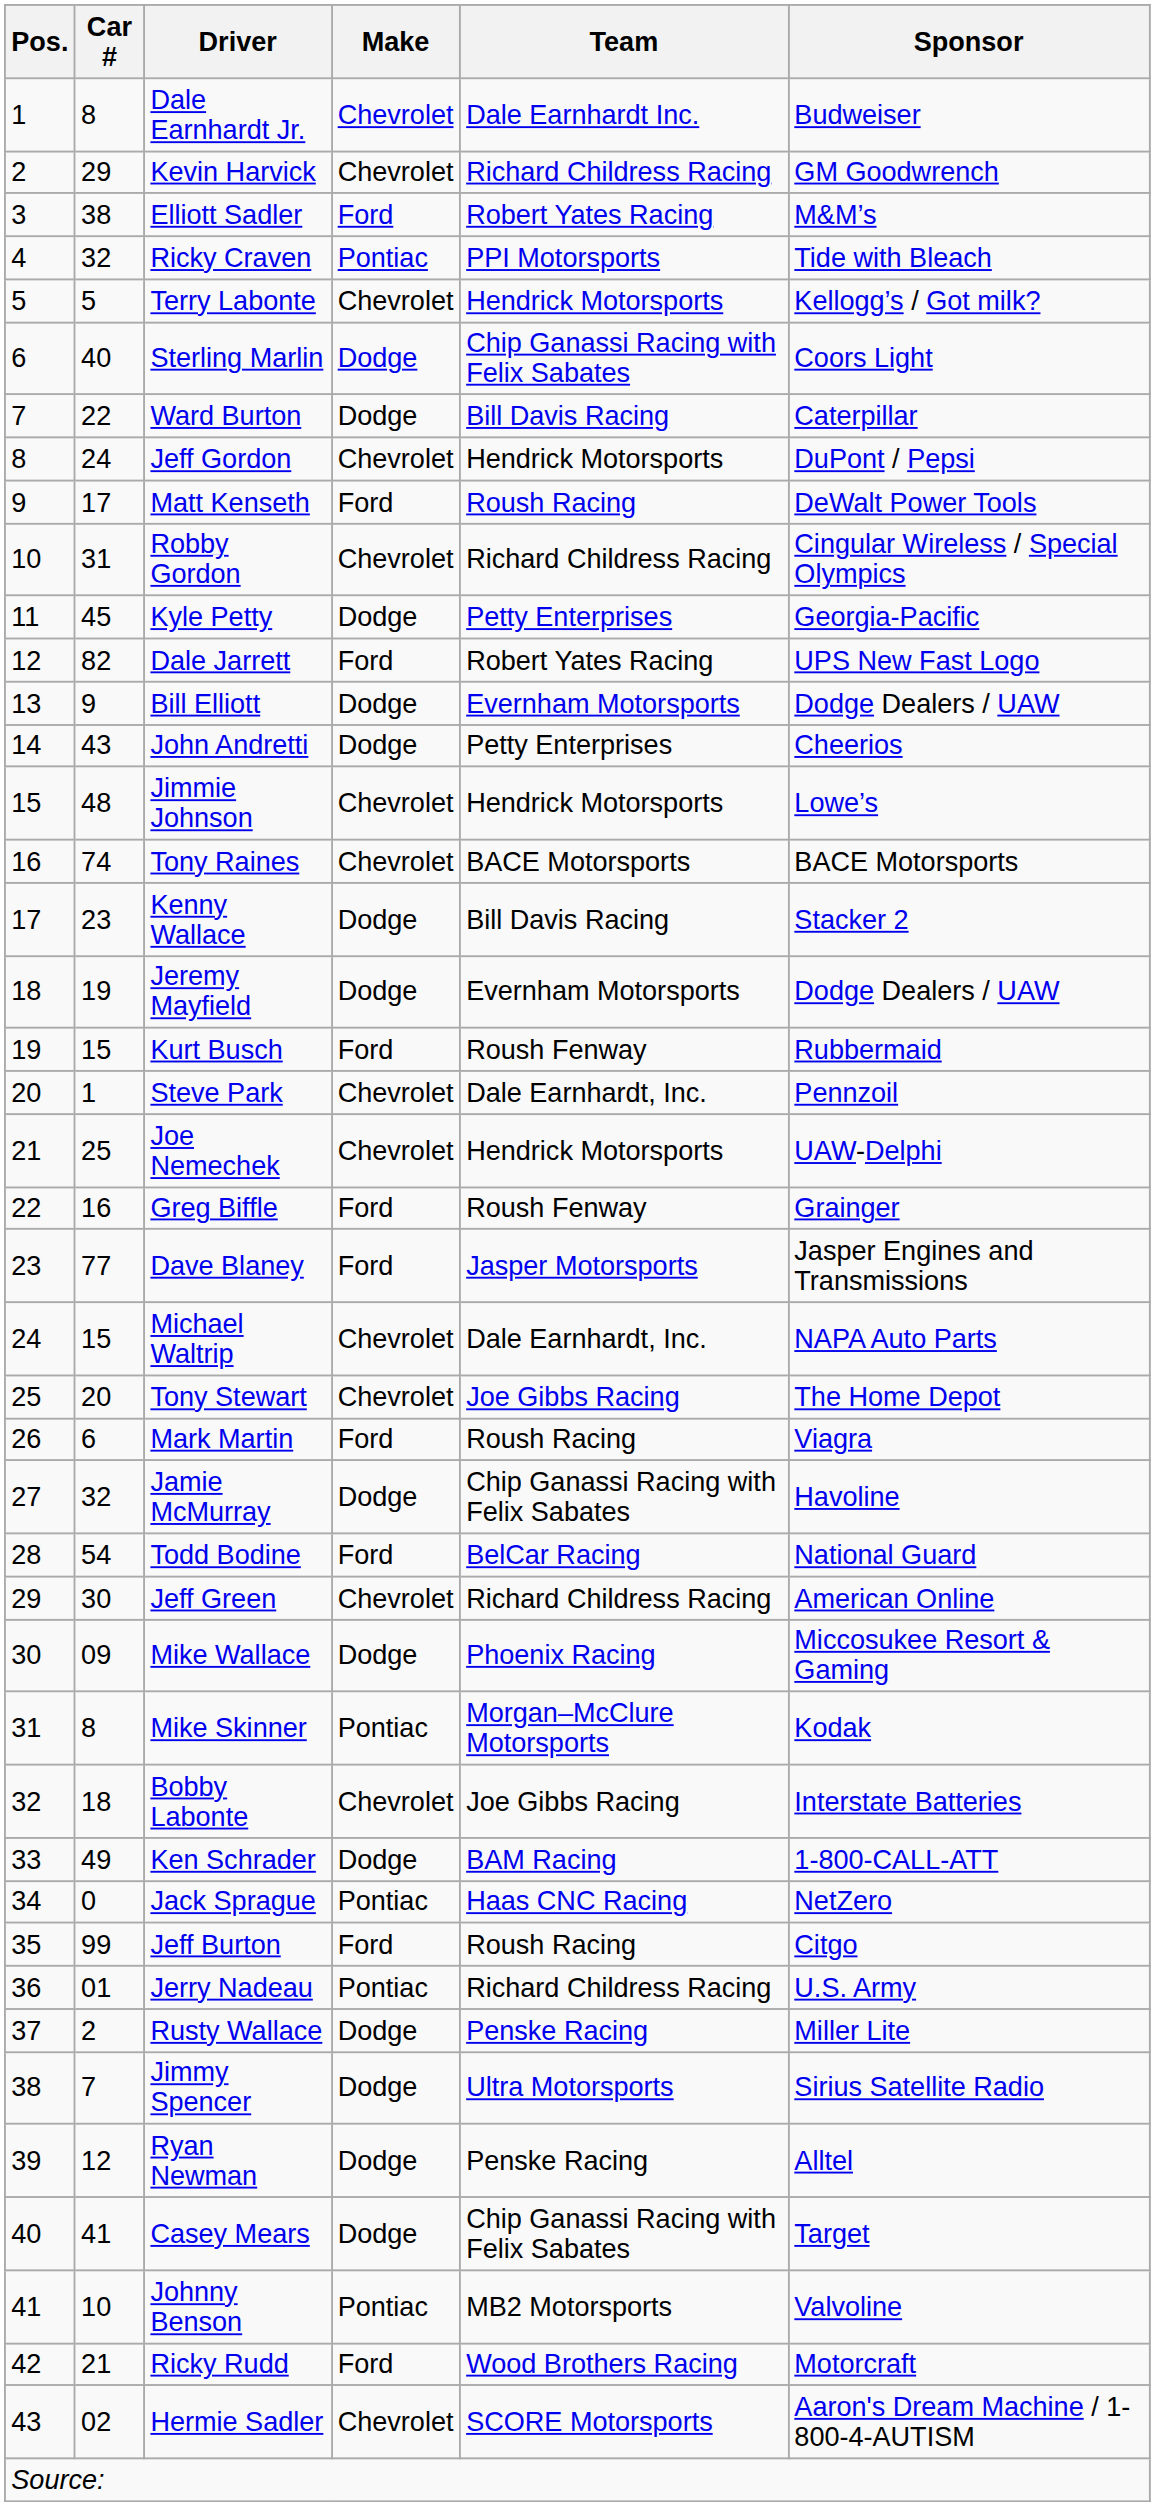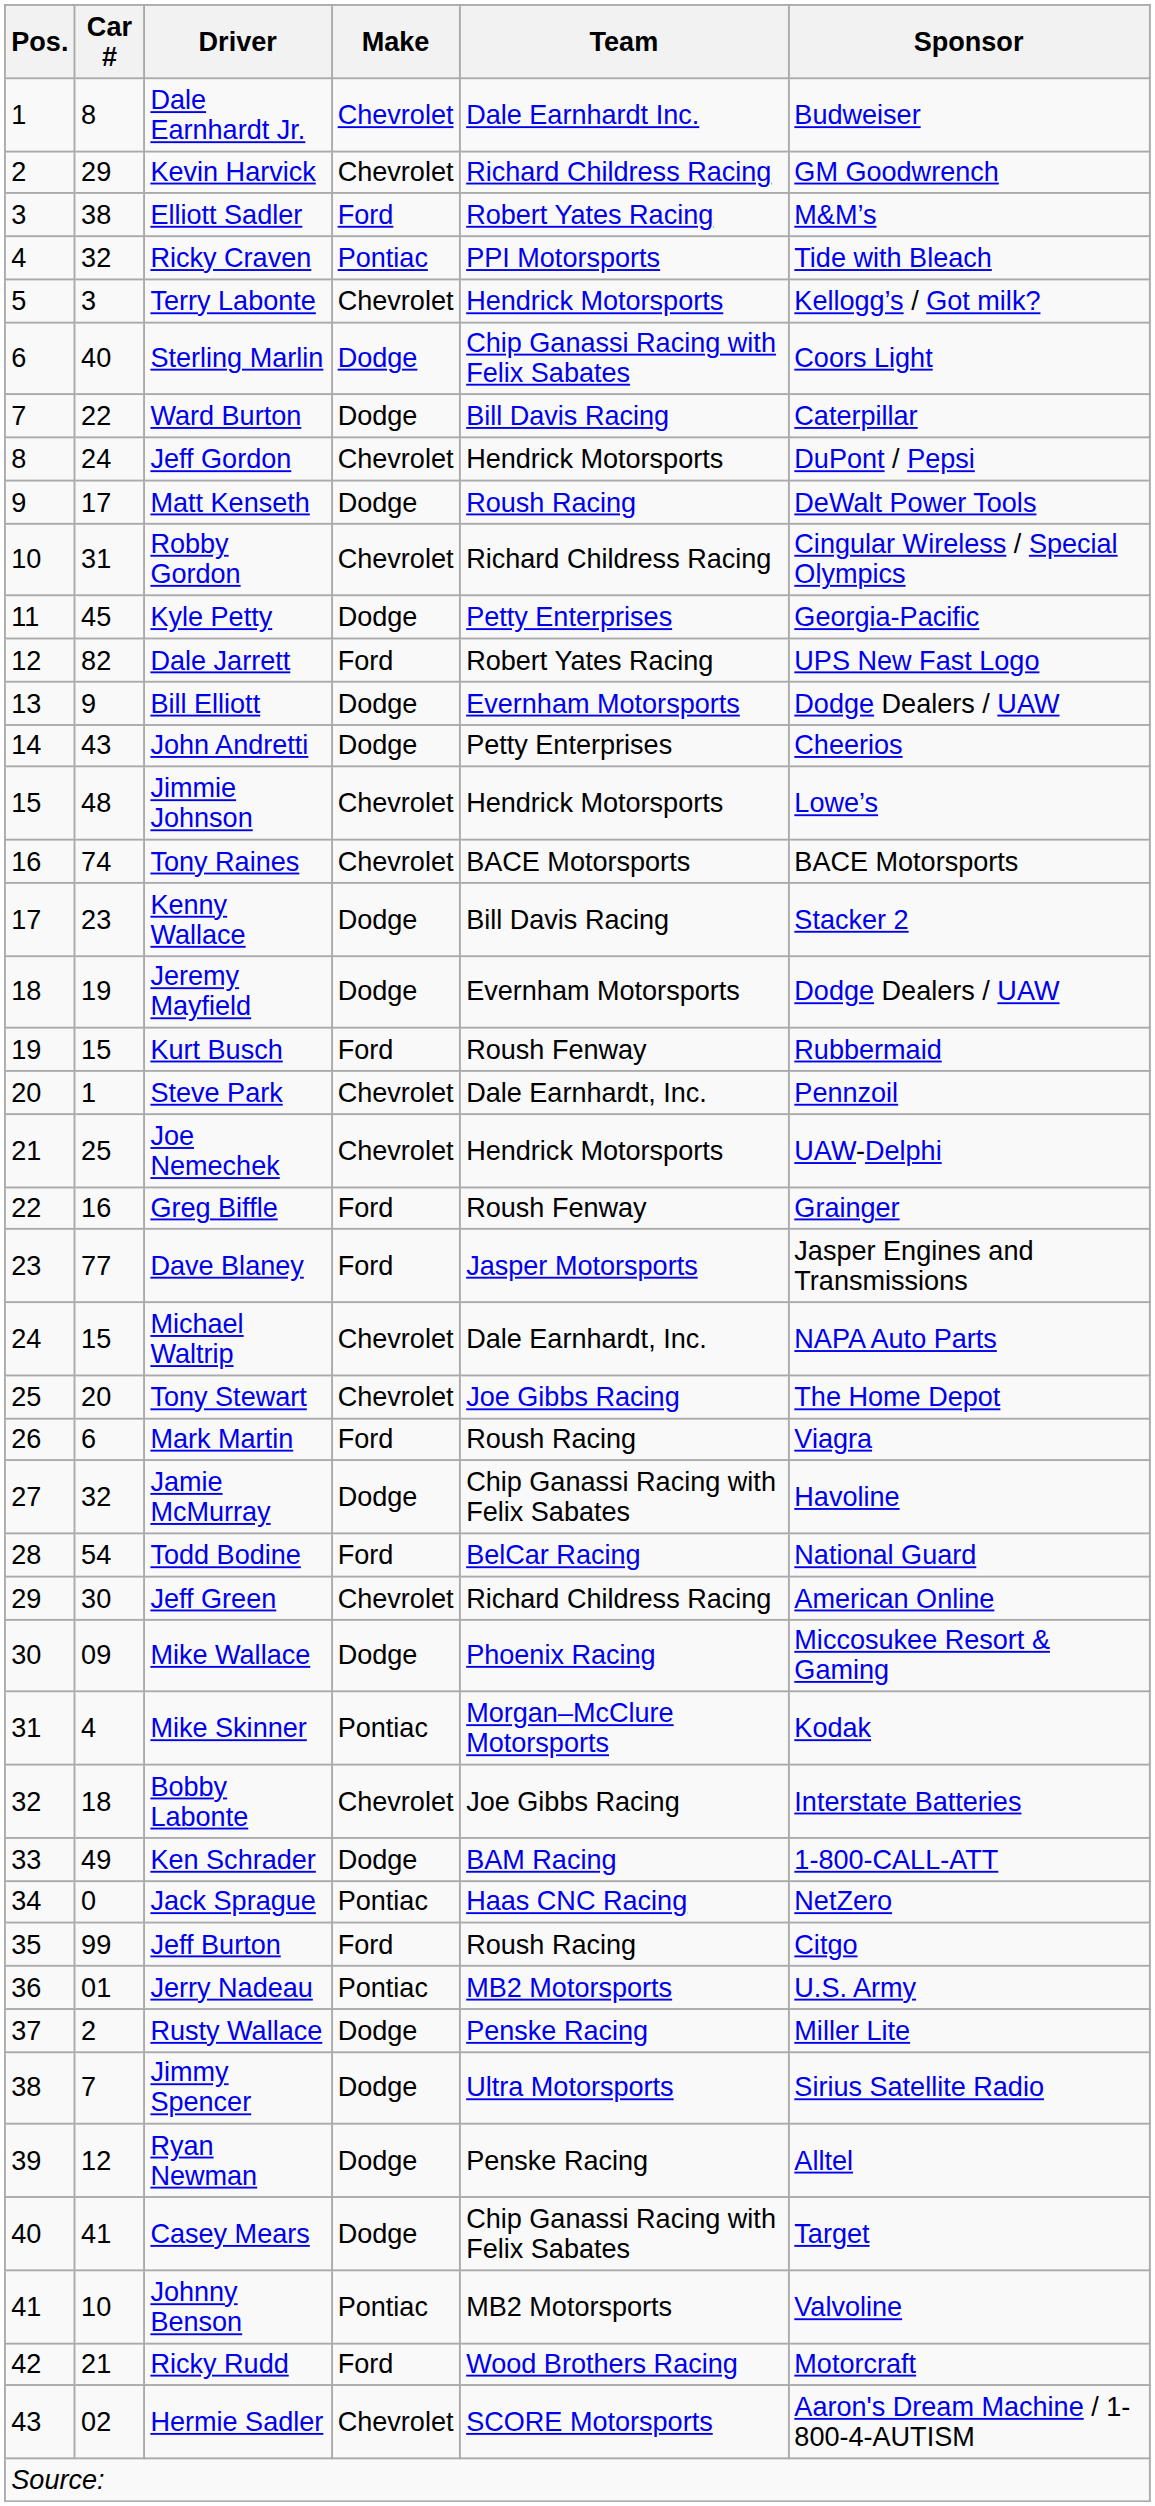 <table class="wikitable" style="font-size: 90%;">
 <tr>
 <th>Pos.</th>
 <th>Car #</th>
 <th>Driver</th>
 <th>Make</th>
 <th>Team</th>
 <th>Sponsor</th>
 </tr>
 <tr>
 <td>1</td>
 <td>8</td>
 <td><a href='#'>Dale Earnhardt Jr.</a></td>
 <td><a href='#'>Chevrolet</a></td>
 <td><a href='#'>Dale Earnhardt Inc.</a></td>
 <td><a href='#'>Budweiser</a></td>
 </tr>
 <tr>
 <td>2</td>
 <td>29</td>
 <td><a href='#'>Kevin Harvick</a></td>
 <td>Chevrolet</td>
 <td><a href='#'>Richard Childress Racing</a></td>
 <td><a href='#'>GM Goodwrench</a></td>
 </tr>
 <tr>
 <td>3</td>
 <td>38</td>
 <td><a href='#'>Elliott Sadler</a></td>
 <td><a href='#'>Ford</a></td>
 <td><a href='#'>Robert Yates Racing</a></td>
 <td><a href='#'>M&M’s</a></td>
 </tr>
 <tr>
 <td>4</td>
 <td>32</td>
 <td><a href='#'>Ricky Craven</a></td>
 <td><a href='#'>Pontiac</a></td>
 <td><a href='#'>PPI Motorsports</a></td>
 <td><a href='#'>Tide with Bleach</a></td>
 </tr>
 <tr>
 <td>5</td>
-<td>5</td>
+<td>3</td>
 <td><a href='#'>Terry Labonte</a></td>
 <td>Chevrolet</td>
 <td><a href='#'>Hendrick Motorsports</a></td>
 <td><a href='#'>Kellogg’s</a> / <a href='#'>Got milk?</a></td>
 </tr>
 <tr>
 <td>6</td>
 <td>40</td>
 <td><a href='#'>Sterling Marlin</a></td>
 <td><a href='#'>Dodge</a></td>
 <td><a href='#'>Chip Ganassi Racing with Felix Sabates</a></td>
 <td><a href='#'>Coors Light</a></td>
 </tr>
 <tr>
 <td>7</td>
 <td>22</td>
 <td><a href='#'>Ward Burton</a></td>
 <td>Dodge</td>
 <td><a href='#'>Bill Davis Racing</a></td>
 <td><a href='#'>Caterpillar</a></td>
 </tr>
 <tr>
 <td>8</td>
 <td>24</td>
 <td><a href='#'>Jeff Gordon</a></td>
 <td>Chevrolet</td>
 <td>Hendrick Motorsports</td>
 <td><a href='#'>DuPont</a> / <a href='#'>Pepsi</a></td>
 </tr>
 <tr>
 <td>9</td>
 <td>17</td>
 <td><a href='#'>Matt Kenseth</a></td>
-<td>Ford</td>
+<td>Dodge</td>
 <td><a href='#'>Roush Racing</a></td>
 <td><a href='#'>DeWalt Power Tools</a></td>
 </tr>
 <tr>
 <td>10</td>
 <td>31</td>
 <td><a href='#'>Robby Gordon</a></td>
 <td>Chevrolet</td>
 <td>Richard Childress Racing</td>
 <td><a href='#'>Cingular Wireless</a> / <a href='#'>Special Olympics</a></td>
 </tr>
 <tr>
 <td>11</td>
 <td>45</td>
 <td><a href='#'>Kyle Petty</a></td>
 <td>Dodge</td>
 <td><a href='#'>Petty Enterprises</a></td>
 <td><a href='#'>Georgia-Pacific</a></td>
 </tr>
 <tr>
 <td>12</td>
 <td>82</td>
 <td><a href='#'>Dale Jarrett</a></td>
 <td>Ford</td>
 <td>Robert Yates Racing</td>
 <td><a href='#'>UPS New Fast Logo</a></td>
 </tr>
 <tr>
 <td>13</td>
 <td>9</td>
 <td><a href='#'>Bill Elliott</a></td>
 <td>Dodge</td>
 <td><a href='#'>Evernham Motorsports</a></td>
 <td><a href='#'>Dodge</a> Dealers / <a href='#'>UAW</a></td>
 </tr>
 <tr>
 <td>14</td>
 <td>43</td>
 <td><a href='#'>John Andretti</a></td>
 <td>Dodge</td>
 <td>Petty Enterprises</td>
 <td><a href='#'>Cheerios</a></td>
 </tr>
 <tr>
 <td>15</td>
 <td>48</td>
 <td><a href='#'>Jimmie Johnson</a></td>
 <td>Chevrolet</td>
 <td>Hendrick Motorsports</td>
 <td><a href='#'>Lowe’s</a></td>
 </tr>
 <tr>
 <td>16</td>
 <td>74</td>
 <td><a href='#'>Tony Raines</a></td>
 <td>Chevrolet</td>
 <td>BACE Motorsports</td>
 <td>BACE Motorsports</td>
 </tr>
 <tr>
 <td>17</td>
 <td>23</td>
 <td><a href='#'>Kenny Wallace</a></td>
 <td>Dodge</td>
 <td>Bill Davis Racing</td>
 <td><a href='#'>Stacker 2</a></td>
 </tr>
 <tr>
 <td>18</td>
 <td>19</td>
 <td><a href='#'>Jeremy Mayfield</a></td>
 <td>Dodge</td>
 <td>Evernham Motorsports</td>
 <td><a href='#'>Dodge</a> Dealers / <a href='#'>UAW</a></td>
 </tr>
 <tr>
 <td>19</td>
 <td>15</td>
 <td><a href='#'>Kurt Busch</a></td>
 <td>Ford</td>
 <td>Roush Fenway</td>
 <td><a href='#'>Rubbermaid</a></td>
 </tr>
 <tr>
 <td>20</td>
 <td>1</td>
 <td><a href='#'>Steve Park</a></td>
 <td>Chevrolet</td>
 <td>Dale Earnhardt, Inc.</td>
 <td><a href='#'>Pennzoil</a></td>
 </tr>
 <tr>
 <td>21</td>
 <td>25</td>
 <td><a href='#'>Joe Nemechek</a></td>
 <td>Chevrolet</td>
 <td>Hendrick Motorsports</td>
 <td><a href='#'>UAW</a>-<a href='#'>Delphi</a></td>
 </tr>
 <tr>
 <td>22</td>
 <td>16</td>
 <td><a href='#'>Greg Biffle</a></td>
 <td>Ford</td>
 <td>Roush Fenway</td>
 <td><a href='#'>Grainger</a></td>
 </tr>
 <tr>
 <td>23</td>
 <td>77</td>
 <td><a href='#'>Dave Blaney</a></td>
 <td>Ford</td>
 <td><a href='#'>Jasper Motorsports</a></td>
 <td>Jasper Engines and Transmissions</td>
 </tr>
 <tr>
 <td>24</td>
 <td>15</td>
 <td><a href='#'>Michael Waltrip</a></td>
 <td>Chevrolet</td>
 <td>Dale Earnhardt, Inc.</td>
 <td><a href='#'>NAPA Auto Parts</a></td>
 </tr>
 <tr>
 <td>25</td>
 <td>20</td>
 <td><a href='#'>Tony Stewart</a></td>
 <td>Chevrolet</td>
 <td><a href='#'>Joe Gibbs Racing</a></td>
 <td><a href='#'>The Home Depot</a></td>
 </tr>
 <tr>
 <td>26</td>
 <td>6</td>
 <td><a href='#'>Mark Martin</a></td>
 <td>Ford</td>
 <td>Roush Racing</td>
 <td><a href='#'>Viagra</a></td>
 </tr>
 <tr>
 <td>27</td>
 <td>32</td>
 <td><a href='#'>Jamie McMurray</a></td>
 <td>Dodge</td>
 <td>Chip Ganassi Racing with Felix Sabates</td>
 <td><a href='#'>Havoline</a></td>
 </tr>
 <tr>
 <td>28</td>
 <td>54</td>
 <td><a href='#'>Todd Bodine</a></td>
 <td>Ford</td>
 <td><a href='#'>BelCar Racing</a></td>
 <td><a href='#'>National Guard</a></td>
 </tr>
 <tr>
 <td>29</td>
 <td>30</td>
 <td><a href='#'>Jeff Green</a></td>
 <td>Chevrolet</td>
 <td>Richard Childress Racing</td>
 <td><a href='#'>American Online</a></td>
 </tr>
 <tr>
 <td>30</td>
 <td>09</td>
 <td><a href='#'>Mike Wallace</a></td>
 <td>Dodge</td>
 <td><a href='#'>Phoenix Racing</a></td>
 <td><a href='#'>Miccosukee Resort & Gaming</a></td>
 </tr>
 <tr>
 <td>31</td>
-<td>8</td>
+<td>4</td>
 <td><a href='#'>Mike Skinner</a></td>
 <td>Pontiac</td>
 <td><a href='#'>Morgan–McClure Motorsports</a></td>
 <td><a href='#'>Kodak</a></td>
 </tr>
 <tr>
 <td>32</td>
 <td>18</td>
 <td><a href='#'>Bobby Labonte</a></td>
 <td>Chevrolet</td>
 <td>Joe Gibbs Racing</td>
 <td><a href='#'>Interstate Batteries</a></td>
 </tr>
 <tr>
 <td>33</td>
 <td>49</td>
 <td><a href='#'>Ken Schrader</a></td>
 <td>Dodge</td>
 <td><a href='#'>BAM Racing</a></td>
 <td><a href='#'>1-800-CALL-ATT</a></td>
 </tr>
 <tr>
 <td>34</td>
 <td>0</td>
 <td><a href='#'>Jack Sprague</a></td>
 <td>Pontiac</td>
 <td><a href='#'>Haas CNC Racing</a></td>
 <td><a href='#'>NetZero</a></td>
 </tr>
 <tr>
 <td>35</td>
 <td>99</td>
 <td><a href='#'>Jeff Burton</a></td>
 <td>Ford</td>
 <td>Roush Racing</td>
 <td><a href='#'>Citgo</a></td>
 </tr>
 <tr>
 <td>36</td>
 <td>01</td>
 <td><a href='#'>Jerry Nadeau</a></td>
 <td>Pontiac</td>
-<td>Richard Childress Racing</td>
+<td><a href='#'>MB2 Motorsports</a></td>
 <td><a href='#'>U.S. Army</a></td>
 </tr>
 <tr>
 <td>37</td>
 <td>2</td>
 <td><a href='#'>Rusty Wallace</a></td>
 <td>Dodge</td>
 <td><a href='#'>Penske Racing</a></td>
 <td><a href='#'>Miller Lite</a></td>
 </tr>
 <tr>
 <td>38</td>
 <td>7</td>
 <td><a href='#'>Jimmy Spencer</a></td>
 <td>Dodge</td>
 <td><a href='#'>Ultra Motorsports</a></td>
 <td><a href='#'>Sirius Satellite Radio</a></td>
 </tr>
 <tr>
 <td>39</td>
 <td>12</td>
 <td><a href='#'>Ryan Newman</a></td>
 <td>Dodge</td>
 <td>Penske Racing</td>
 <td><a href='#'>Alltel</a></td>
 </tr>
 <tr>
 <td>40</td>
 <td>41</td>
 <td><a href='#'>Casey Mears</a></td>
 <td>Dodge</td>
 <td>Chip Ganassi Racing with Felix Sabates</td>
 <td><a href='#'>Target</a></td>
 </tr>
 <tr>
 <td>41</td>
 <td>10</td>
 <td><a href='#'>Johnny Benson</a></td>
 <td>Pontiac</td>
 <td>MB2 Motorsports</td>
 <td><a href='#'>Valvoline</a></td>
 </tr>
 <tr>
 <td>42</td>
 <td>21</td>
 <td><a href='#'>Ricky Rudd</a></td>
 <td>Ford</td>
 <td><a href='#'>Wood Brothers Racing</a></td>
 <td><a href='#'>Motorcraft</a></td>
 </tr>
 <tr>
 <td>43</td>
 <td>02</td>
 <td><a href='#'>Hermie Sadler</a></td>
 <td>Chevrolet</td>
 <td><a href='#'>SCORE Motorsports</a></td>
 <td><a href='#'>Aaron's Dream Machine</a> / 1-800-4-AUTISM</td>
 </tr>
 <tr>
 <td colspan="7"><em>Source:</em></td>
 </tr>
 <tr>
 </tr>
 </table>
